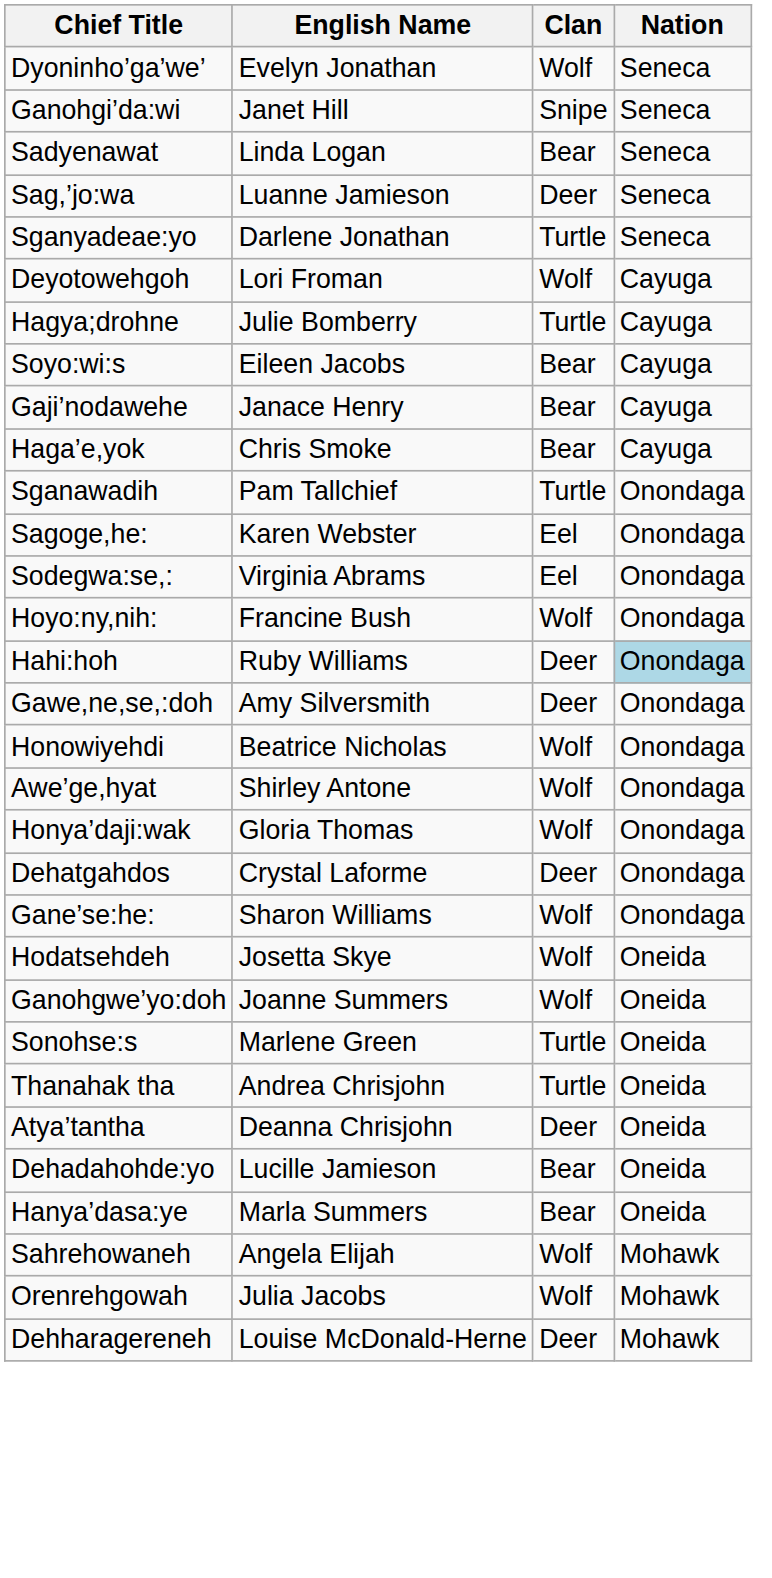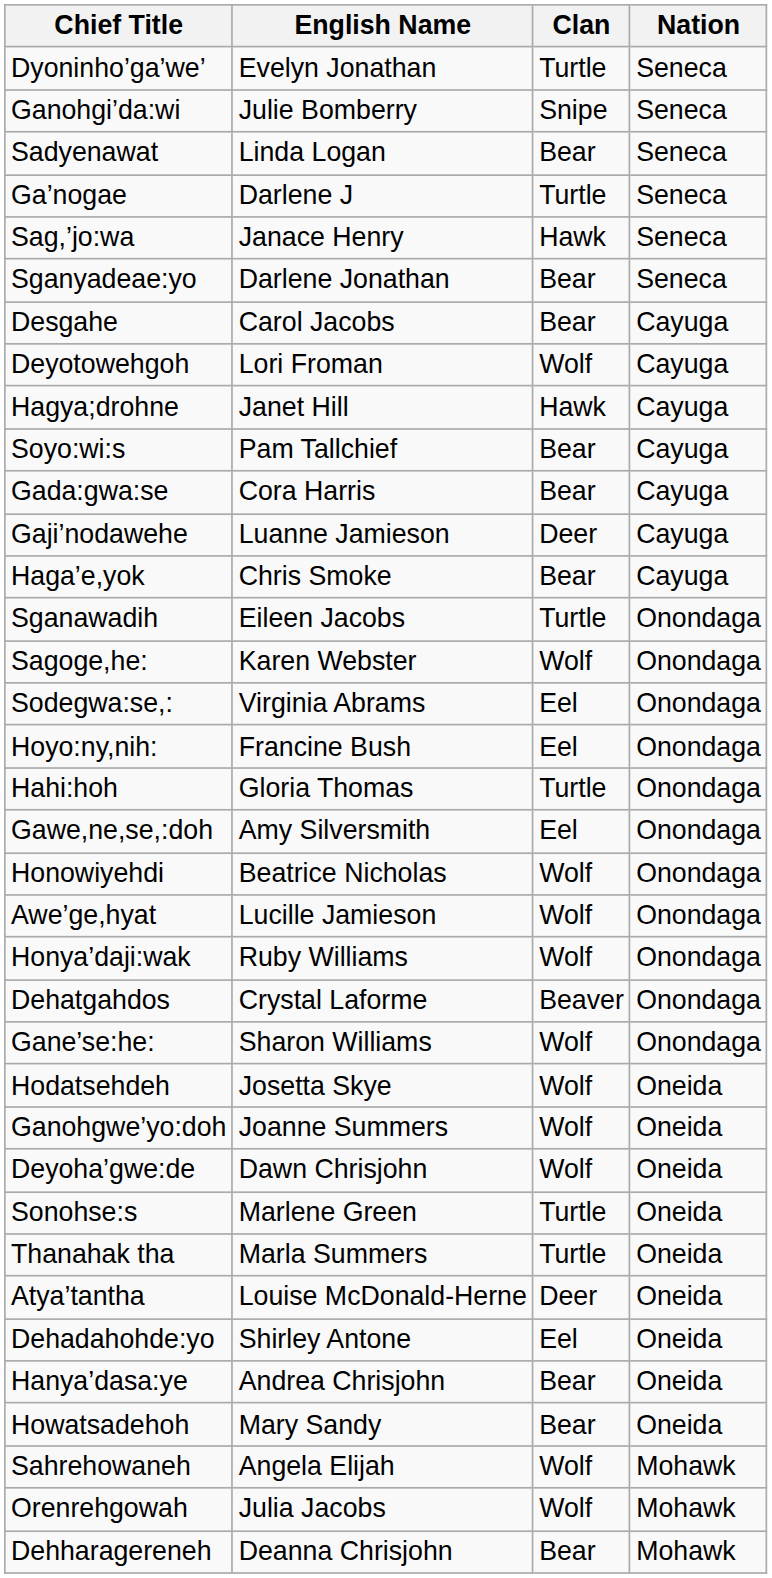 <table class="wikitable mw-collapsible">
 <tr>
 <th>Chief Title</th>
 <th>English Name</th>
 <th>Clan</th>
 <th>Nation</th>
 </tr>
 <tr>
 <td>Dyoninho’ga’we’</td>
 <td>Evelyn Jonathan</td>
-<td>Wolf</td>
+<td>Turtle</td>
 <td>Seneca</td>
 </tr>
 <tr>
 <td>Ganohgi’da:wi</td>
-<td>Janet Hill</td>
+<td>Julie Bomberry</td>
 <td>Snipe</td>
 <td>Seneca</td>
 </tr>
 <tr>
 <td>Sadyenawat</td>
 <td>Linda Logan</td>
 <td>Bear</td>
 <td>Seneca</td>
 </tr>
 <tr>
+<td>Ga’nogae</td>
+<td>Darlene J</td>
+<td>Turtle</td>
+<td>Seneca</td>
+</tr>
+<tr>
 <td>Sag,’jo:wa</td>
-<td>Luanne Jamieson</td>
-<td>Deer</td>
+<td>Janace Henry</td>
+<td>Hawk</td>
 <td>Seneca</td>
 </tr>
 <tr>
 <td>Sganyadeae:yo</td>
 <td>Darlene Jonathan</td>
-<td>Turtle</td>
+<td>Bear</td>
 <td>Seneca</td>
+</tr>
+<tr>
+<td>Desgahe</td>
+<td>Carol Jacobs</td>
+<td>Bear</td>
+<td>Cayuga</td>
 </tr>
 <tr>
 <td>Deyotowehgoh</td>
 <td>Lori Froman</td>
 <td>Wolf</td>
 <td>Cayuga</td>
 </tr>
 <tr>
 <td>Hagya;drohne</td>
-<td>Julie Bomberry</td>
-<td>Turtle</td>
+<td>Janet Hill</td>
+<td>Hawk</td>
 <td>Cayuga</td>
 </tr>
 <tr>
 <td>Soyo:wi:s</td>
-<td>Eileen Jacobs</td>
+<td>Pam Tallchief</td>
+<td>Bear</td>
+<td>Cayuga</td>
+</tr>
+<tr>
+<td>Gada:gwa:se</td>
+<td>Cora Harris</td>
 <td>Bear</td>
 <td>Cayuga</td>
 </tr>
 <tr>
 <td>Gaji’nodawehe</td>
-<td>Janace Henry</td>
-<td>Bear</td>
+<td>Luanne Jamieson</td>
+<td>Deer</td>
 <td>Cayuga</td>
 </tr>
 <tr>
 <td>Haga’e,yok</td>
 <td>Chris Smoke</td>
 <td>Bear</td>
 <td>Cayuga</td>
 </tr>
 <tr>
 <td>Sganawadih</td>
-<td>Pam Tallchief</td>
+<td>Eileen Jacobs</td>
 <td>Turtle</td>
 <td>Onondaga</td>
 </tr>
 <tr>
 <td>Sagoge,he:</td>
 <td>Karen Webster</td>
-<td>Eel</td>
+<td>Wolf</td>
 <td>Onondaga</td>
 </tr>
 <tr>
 <td>Sodegwa:se,:</td>
 <td>Virginia Abrams</td>
 <td>Eel</td>
 <td>Onondaga</td>
 </tr>
 <tr>
 <td>Hoyo:ny,nih:</td>
 <td>Francine Bush</td>
-<td>Wolf</td>
+<td>Eel</td>
 <td>Onondaga</td>
 </tr>
 <tr>
 <td>Hahi:hoh</td>
-<td>Ruby Williams</td>
-<td>Deer</td>
-<td style="background: lightblue;">Onondaga</td>
+<td>Gloria Thomas</td>
+<td>Turtle</td>
+<td>Onondaga</td>
 </tr>
 <tr>
 <td>Gawe,ne,se,:doh</td>
 <td>Amy Silversmith</td>
-<td>Deer</td>
+<td>Eel</td>
 <td>Onondaga</td>
 </tr>
 <tr>
 <td>Honowiyehdi</td>
 <td>Beatrice Nicholas</td>
 <td>Wolf</td>
 <td>Onondaga</td>
 </tr>
 <tr>
 <td>Awe’ge,hyat</td>
-<td>Shirley Antone</td>
+<td>Lucille Jamieson</td>
 <td>Wolf</td>
 <td>Onondaga</td>
 </tr>
 <tr>
 <td>Honya’daji:wak</td>
-<td>Gloria Thomas</td>
+<td>Ruby Williams</td>
 <td>Wolf</td>
 <td>Onondaga</td>
 </tr>
 <tr>
 <td>Dehatgahdos</td>
 <td>Crystal Laforme</td>
-<td>Deer</td>
+<td>Beaver</td>
 <td>Onondaga</td>
 </tr>
 <tr>
 <td>Gane’se:he:</td>
 <td>Sharon Williams</td>
 <td>Wolf</td>
 <td>Onondaga</td>
 </tr>
 <tr>
 <td>Hodatsehdeh</td>
 <td>Josetta Skye</td>
 <td>Wolf</td>
 <td>Oneida</td>
 </tr>
 <tr>
 <td>Ganohgwe’yo:doh</td>
 <td>Joanne Summers</td>
 <td>Wolf</td>
 <td>Oneida</td>
 </tr>
 <tr>
+<td>Deyoha’gwe:de</td>
+<td>Dawn Chrisjohn</td>
+<td>Wolf</td>
+<td>Oneida</td>
+</tr>
+<tr>
 <td>Sonohse:s</td>
 <td>Marlene Green</td>
 <td>Turtle</td>
 <td>Oneida</td>
 </tr>
 <tr>
 <td>Thanahak tha</td>
-<td>Andrea Chrisjohn</td>
+<td>Marla Summers</td>
 <td>Turtle</td>
 <td>Oneida</td>
 </tr>
 <tr>
 <td>Atya’tantha</td>
-<td>Deanna Chrisjohn</td>
+<td>Louise McDonald-Herne</td>
 <td>Deer</td>
 <td>Oneida</td>
 </tr>
 <tr>
 <td>Dehadahohde:yo</td>
-<td>Lucille Jamieson</td>
+<td>Shirley Antone</td>
+<td>Eel</td>
+<td>Oneida</td>
+</tr>
+<tr>
+<td>Hanya’dasa:ye</td>
+<td>Andrea Chrisjohn</td>
 <td>Bear</td>
 <td>Oneida</td>
 </tr>
 <tr>
-<td>Hanya’dasa:ye</td>
-<td>Marla Summers</td>
+<td>Howatsadehoh</td>
+<td>Mary Sandy</td>
 <td>Bear</td>
 <td>Oneida</td>
 </tr>
 <tr>
 <td>Sahrehowaneh</td>
 <td>Angela Elijah</td>
 <td>Wolf</td>
 <td>Mohawk</td>
 </tr>
 <tr>
 <td>Orenrehgowah</td>
 <td>Julia Jacobs</td>
 <td>Wolf</td>
 <td>Mohawk</td>
 </tr>
 <tr>
 <td>Dehharagereneh</td>
-<td>Louise McDonald-Herne</td>
-<td>Deer</td>
+<td>Deanna Chrisjohn</td>
+<td>Bear</td>
 <td>Mohawk</td>
 </tr>
 </table>
